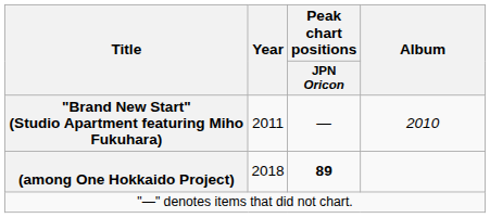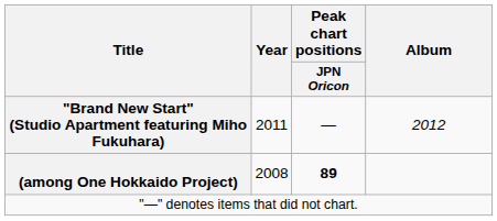 <table class="wikitable plainrowheaders" style="text-align:center;">
 <tr>
 <th scope="col" rowspan="2" style="width:16em;">Title</th>
 <th scope="col" rowspan="2" style="width:2em;">Year</th>
 <th scope="col" colspan="1">Peak chart positions</th>
 <th scope="col" rowspan="2" style="width:8em;">Album</th>
 </tr>
 <tr>
 <th style="width:3em;font-size:85%">JPN <em>Oricon</em><br></th>
 </tr>
 <tr>
 <th scope="row">"Brand New Start"<br><span>(Studio Apartment featuring Miho Fukuhara)</span></th>
 <td>2011</td>
 <td>—</td>
-<td><em>2010</em></td>
+<td><em>2012</em></td>
 </tr>
 <tr>
 <th scope="row"><br><span>(among One Hokkaido Project)</span></th>
-<td>2018</td>
+<td>2008</td>
 <td><strong>89</strong></td>
 <td></td>
 </tr>
 <tr>
 <td colspan="12" align="center" style="font-size:90%;">"—" denotes items that did not chart.</td>
 </tr>
 </table>
